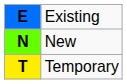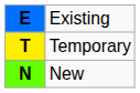 <table class="wikitable" style="text-align: center;">
 <tr>
 <td align="center" width="30" style="background:#0070FF"><strong>E</strong></td>
 <td align=left>Existing</td>
 </tr>
 <tr>
+<td align="center" width="30" style="background:#FDEE00"><strong>T</strong></td>
+<td align=left>Temporary</td>
+</tr>
+<tr>
 <td align="center" width="30" style="background:#66FF00"><strong>N</strong></td>
 <td align=left>New</td>
 </tr>
-<tr>
-<td align="center" width="30" style="background:#FDEE00"><strong>T</strong></td>
-<td align=left>Temporary</td>
-</tr>
 </table>
